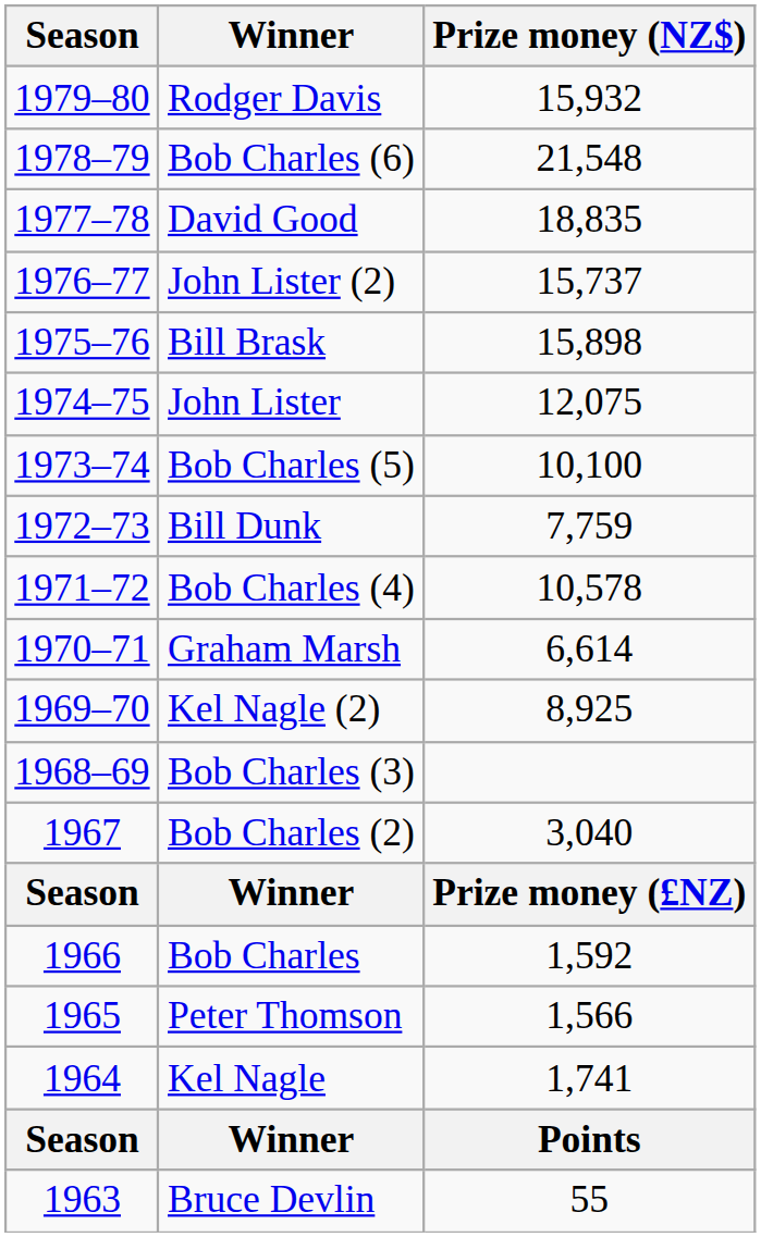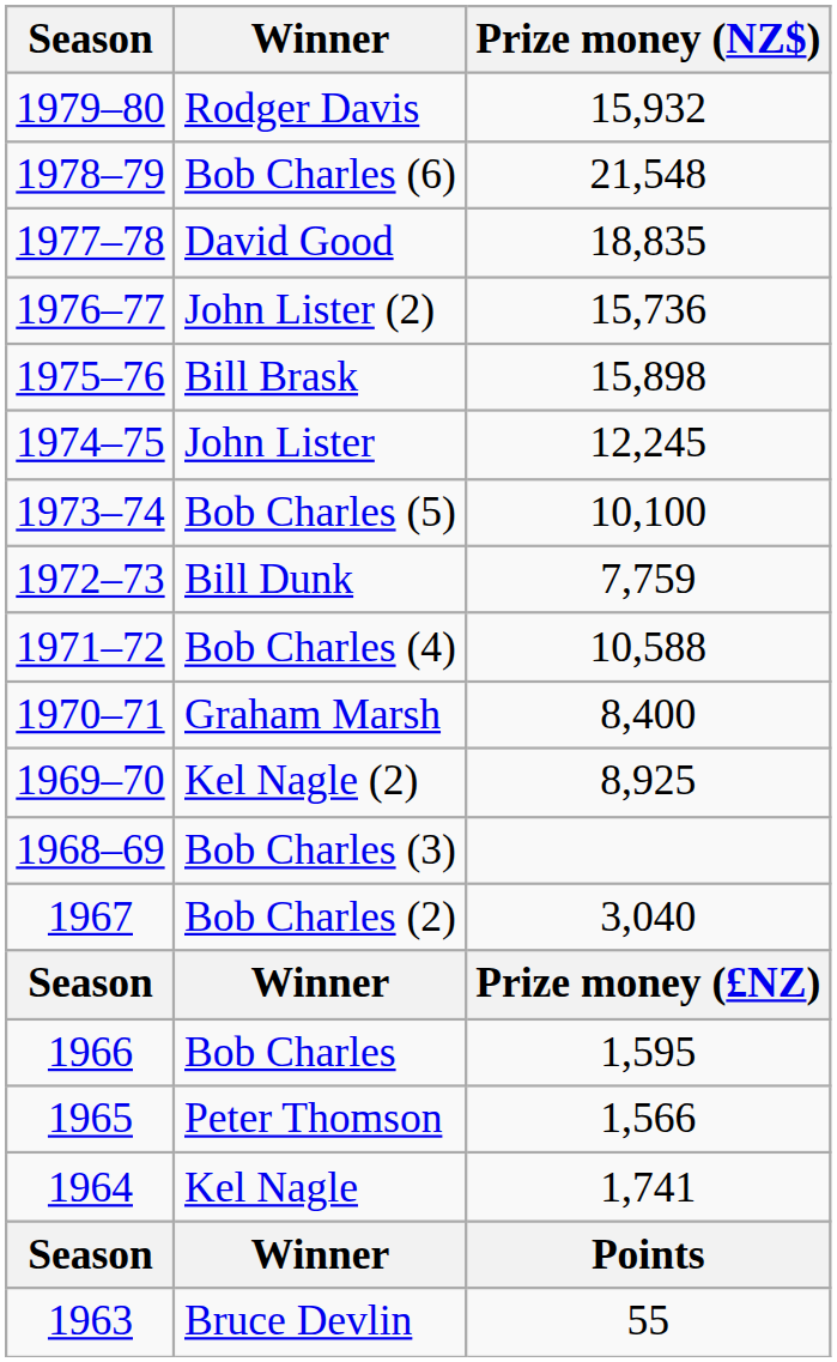 <table class="wikitable">
 <tr>
 <th>Season</th>
 <th>Winner</th>
 <th>Prize money (<a href='#'>NZ$</a>)</th>
 </tr>
 <tr>
 <td align=center><a href='#'>1979–80</a></td>
 <td> <a href='#'>Rodger Davis</a></td>
 <td align=center>15,932</td>
 </tr>
 <tr>
 <td align=center><a href='#'>1978–79</a></td>
 <td> <a href='#'>Bob Charles</a> (6)</td>
 <td align=center>21,548</td>
 </tr>
 <tr>
 <td align=center><a href='#'>1977–78</a></td>
 <td> <a href='#'>David Good</a></td>
 <td align=center>18,835</td>
 </tr>
 <tr>
 <td align=center><a href='#'>1976–77</a></td>
 <td> <a href='#'>John Lister</a> (2)</td>
-<td align=center>15,737</td>
+<td align=center>15,736</td>
 </tr>
 <tr>
 <td align=center><a href='#'>1975–76</a></td>
 <td> <a href='#'>Bill Brask</a></td>
 <td align=center>15,898</td>
 </tr>
 <tr>
 <td align=center><a href='#'>1974–75</a></td>
 <td> <a href='#'>John Lister</a></td>
-<td align=center>12,075</td>
+<td align=center>12,245</td>
 </tr>
 <tr>
 <td align=center><a href='#'>1973–74</a></td>
 <td> <a href='#'>Bob Charles</a> (5)</td>
 <td align=center>10,100</td>
 </tr>
 <tr>
 <td align=center><a href='#'>1972–73</a></td>
 <td> <a href='#'>Bill Dunk</a></td>
 <td align=center>7,759</td>
 </tr>
 <tr>
 <td align=center><a href='#'>1971–72</a></td>
 <td> <a href='#'>Bob Charles</a> (4)</td>
-<td align=center>10,578</td>
+<td align=center>10,588</td>
 </tr>
 <tr>
 <td align=center><a href='#'>1970–71</a></td>
 <td> <a href='#'>Graham Marsh</a></td>
-<td align=center>6,614</td>
+<td align=center>8,400</td>
 </tr>
 <tr>
 <td align=center><a href='#'>1969–70</a></td>
 <td> <a href='#'>Kel Nagle</a> (2)</td>
 <td align=center>8,925</td>
 </tr>
 <tr>
 <td align=center><a href='#'>1968–69</a></td>
 <td> <a href='#'>Bob Charles</a> (3)</td>
 <td align=center></td>
 </tr>
 <tr>
 <td align=center><a href='#'>1967</a></td>
 <td> <a href='#'>Bob Charles</a> (2)</td>
 <td align=center>3,040</td>
 </tr>
 <tr>
 <th>Season</th>
 <th>Winner</th>
 <th>Prize money (<a href='#'>£NZ</a>)</th>
 </tr>
 <tr>
 <td align=center><a href='#'>1966</a></td>
 <td> <a href='#'>Bob Charles</a></td>
-<td align=center>1,592</td>
+<td align=center>1,595</td>
 </tr>
 <tr>
 <td align=center><a href='#'>1965</a></td>
 <td> <a href='#'>Peter Thomson</a></td>
 <td align=center>1,566</td>
 </tr>
 <tr>
 <td align=center><a href='#'>1964</a></td>
 <td> <a href='#'>Kel Nagle</a></td>
 <td align=center>1,741</td>
 </tr>
 <tr>
 <th>Season</th>
 <th>Winner</th>
 <th>Points</th>
 </tr>
 <tr>
 <td align=center><a href='#'>1963</a></td>
 <td> <a href='#'>Bruce Devlin</a></td>
 <td align=center>55</td>
 </tr>
 </table>
